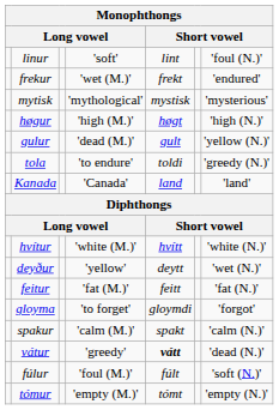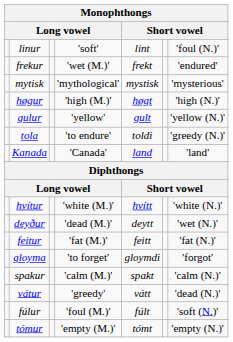 <table class="wikitable" style=text-align:center>
 <tr>
 <th colspan=7>Monophthongs</th>
 </tr>
 <tr>
 <th colspan="4">Long vowel</th>
 <th colspan="3">Short vowel</th>
 </tr>
 <tr style="text-align:center;">
 <td></td>
 <td><em>linur</em></td>
 <td></td>
 <td>'soft'</td>
 <td><em>lint</em></td>
 <td></td>
 <td>'foul (N.)'</td>
 </tr>
 <tr style="text-align:center;">
 <td></td>
 <td><em>frekur</em></td>
 <td></td>
 <td>'wet (M.)'</td>
 <td><em>frekt</em></td>
 <td></td>
 <td>'endured'</td>
 </tr>
 <tr style="text-align:center;">
 <td></td>
 <td><em>mytisk</em></td>
 <td></td>
 <td>'mythological'</td>
 <td><em>mystisk</em></td>
 <td></td>
 <td>'mysterious'</td>
 </tr>
 <tr style="text-align:center;">
 <td></td>
 <td><em><a href='#'>høgur</a></em></td>
 <td></td>
 <td>'high (M.)'</td>
 <td><em><a href='#'>høgt</a></em></td>
 <td></td>
 <td>'high (N.)'</td>
 </tr>
 <tr style="text-align:center;">
 <td></td>
 <td><em><a href='#'>gulur</a></em></td>
 <td></td>
-<td>'dead (M.)'</td>
+<td>'yellow'</td>
 <td><em><a href='#'>gult</a></em></td>
 <td></td>
 <td>'yellow (N.)'</td>
 </tr>
 <tr style="text-align:center;">
 <td></td>
 <td><em><a href='#'>tola</a></em></td>
 <td></td>
 <td>'to endure'</td>
 <td><em>toldi</em></td>
 <td></td>
 <td>'greedy (N.)'</td>
 </tr>
 <tr style="text-align:center;">
 <td></td>
 <td><em><a href='#'>Kanada</a></em></td>
 <td></td>
 <td>'Canada'</td>
 <td><em><a href='#'>land</a></em></td>
 <td></td>
 <td>'land'</td>
 </tr>
 <tr style="text-align:center;">
 <th colspan=7>Diphthongs</th>
 </tr>
 <tr>
 <th colspan="4">Long vowel</th>
 <th colspan="3">Short vowel</th>
 </tr>
 <tr style="text-align:center;">
 <td></td>
 <td><em><a href='#'>hvítur</a></em></td>
 <td></td>
 <td>'white (M.)'</td>
 <td><em><a href='#'>hvítt</a></em></td>
 <td></td>
 <td>'white (N.)'</td>
 </tr>
 <tr style="text-align:center; white-space:nowrap;">
 <td></td>
 <td><em><a href='#'>deyður</a></em></td>
 <td></td>
-<td>'yellow'</td>
+<td>'dead (M.)'</td>
 <td><em>deytt</em></td>
 <td></td>
 <td>'wet (N.)'</td>
 </tr>
 <tr style="text-align:center; white-space:nowrap;">
 <td></td>
 <td><em><a href='#'>feitur</a></em></td>
 <td></td>
 <td>'fat (M.)'</td>
 <td><em>feitt</em></td>
 <td></td>
 <td>'fat (N.)'</td>
 </tr>
 <tr style="text-align:center; white-space:nowrap;">
 <td></td>
 <td><em><a href='#'>gloyma</a></em></td>
 <td></td>
 <td>'to forget'</td>
 <td><em>gloymdi</em></td>
 <td></td>
 <td>'forgot'</td>
 </tr>
 <tr style="text-align:center;">
 <td></td>
 <td><em>spakur</em></td>
 <td></td>
 <td>'calm (M.)'</td>
 <td><em>spakt</em></td>
 <td></td>
 <td>'calm (N.)'</td>
 </tr>
 <tr style="text-align:center; white-space:nowrap;">
 <td></td>
 <td><em><a href='#'>vátur</a></em></td>
 <td></td>
 <td>'greedy'</td>
-<td><strong><em>vátt</em></strong></td>
+<td><em>vátt</em></td>
 <td></td>
 <td>'dead (N.)'</td>
 </tr>
 <tr style="text-align:center; white-space:nowrap;">
 <td></td>
 <td><em>fúlur</em></td>
 <td></td>
 <td>'foul (M.)'</td>
 <td><em>fúlt</em></td>
 <td></td>
 <td>'soft (<a href='#'>N.</a>)'</td>
 </tr>
 <tr style="text-align:center; white-space:nowrap;">
 <td></td>
 <td><em><a href='#'>tómur</a></em></td>
 <td></td>
 <td>'empty (M.)'</td>
 <td><em>tómt</em></td>
 <td></td>
 <td>'empty (N.)'</td>
 </tr>
 </table>
